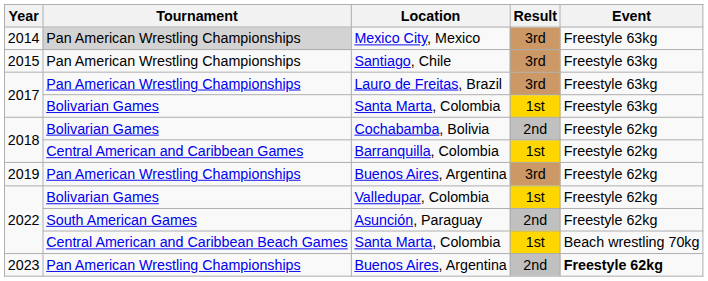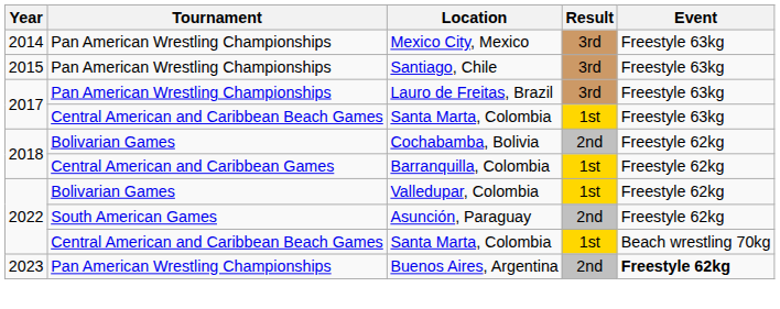 <table class="wikitable" style="font-size:95%;">
 <tr>
 <th>Year</th>
 <th>Tournament</th>
 <th>Location</th>
 <th>Result</th>
 <th>Event</th>
 </tr>
 <tr>
 <td>2014</td>
-<td style="background: lightgrey;">Pan American Wrestling Championships</td>
+<td>Pan American Wrestling Championships</td>
 <td><a href='#'>Mexico City</a>, Mexico</td>
 <td align="center" bgcolor="cc9966">3rd</td>
 <td>Freestyle 63kg</td>
 </tr>
 <tr>
 <td>2015</td>
 <td>Pan American Wrestling Championships</td>
 <td><a href='#'>Santiago</a>, Chile</td>
 <td align="center" bgcolor="cc9966">3rd</td>
 <td>Freestyle 63kg</td>
 </tr>
 <tr>
 <td rowspan=2>2017</td>
 <td><a href='#'>Pan American Wrestling Championships</a></td>
 <td><a href='#'>Lauro de Freitas</a>, Brazil</td>
 <td align="center" bgcolor="cc9966">3rd</td>
 <td>Freestyle 63kg</td>
 </tr>
 <tr>
-<td><a href='#'>Bolivarian Games</a></td>
+<td><a href='#'>Central American and Caribbean Beach Games</a></td>
 <td><a href='#'>Santa Marta</a>, Colombia</td>
 <td align="center" bgcolor="gold">1st</td>
 <td>Freestyle 63kg</td>
 </tr>
 <tr>
 <td rowspan=2>2018</td>
 <td><a href='#'>Bolivarian Games</a></td>
 <td><a href='#'>Cochabamba</a>, Bolivia</td>
 <td align="center" bgcolor="silver">2nd</td>
 <td>Freestyle 62kg</td>
 </tr>
 <tr>
 <td><a href='#'>Central American and Caribbean Games</a></td>
 <td><a href='#'>Barranquilla</a>, Colombia</td>
 <td align="center" bgcolor="gold">1st</td>
-<td>Freestyle 62kg</td>
-</tr>
-<tr>
-<td>2019</td>
-<td><a href='#'>Pan American Wrestling Championships</a></td>
-<td><a href='#'>Buenos Aires</a>, Argentina</td>
-<td align="center" bgcolor="cc9966">3rd</td>
 <td>Freestyle 62kg</td>
 </tr>
 <tr>
 <td rowspan=3>2022</td>
 <td><a href='#'>Bolivarian Games</a></td>
 <td><a href='#'>Valledupar</a>, Colombia</td>
 <td align="center" bgcolor="gold">1st</td>
 <td>Freestyle 62kg</td>
 </tr>
 <tr>
 <td><a href='#'>South American Games</a></td>
 <td><a href='#'>Asunción</a>, Paraguay</td>
 <td align="center" bgcolor="silver">2nd</td>
 <td>Freestyle 62kg</td>
 </tr>
 <tr>
 <td><a href='#'>Central American and Caribbean Beach Games</a></td>
 <td><a href='#'>Santa Marta</a>, Colombia</td>
 <td align="center" bgcolor="gold">1st</td>
 <td>Beach wrestling 70kg</td>
 </tr>
 <tr>
 <td>2023</td>
 <td><a href='#'>Pan American Wrestling Championships</a></td>
 <td><a href='#'>Buenos Aires</a>, Argentina</td>
 <td align="center" bgcolor="silver">2nd</td>
 <td><strong>Freestyle 62kg</strong></td>
 </tr>
 </table>
